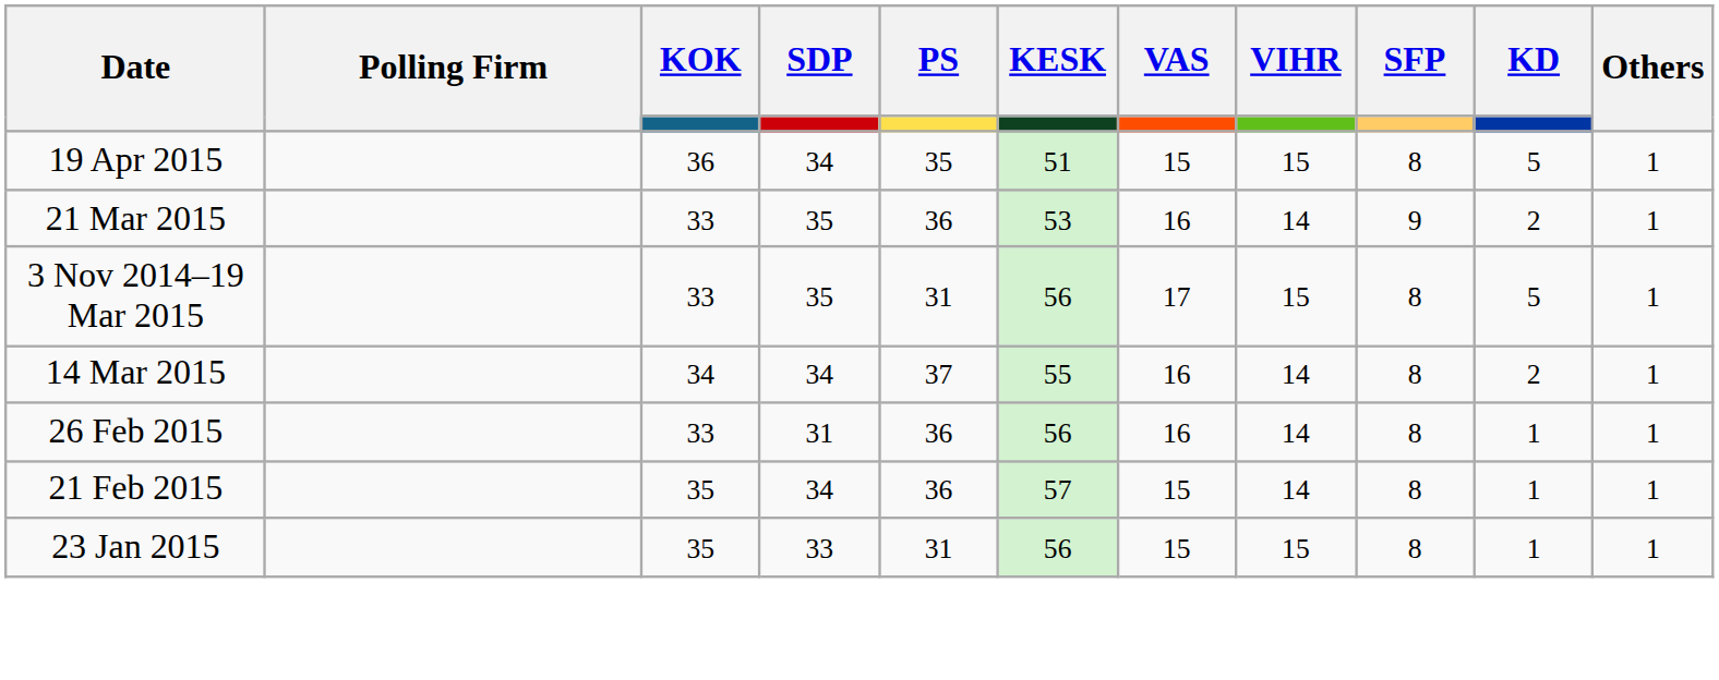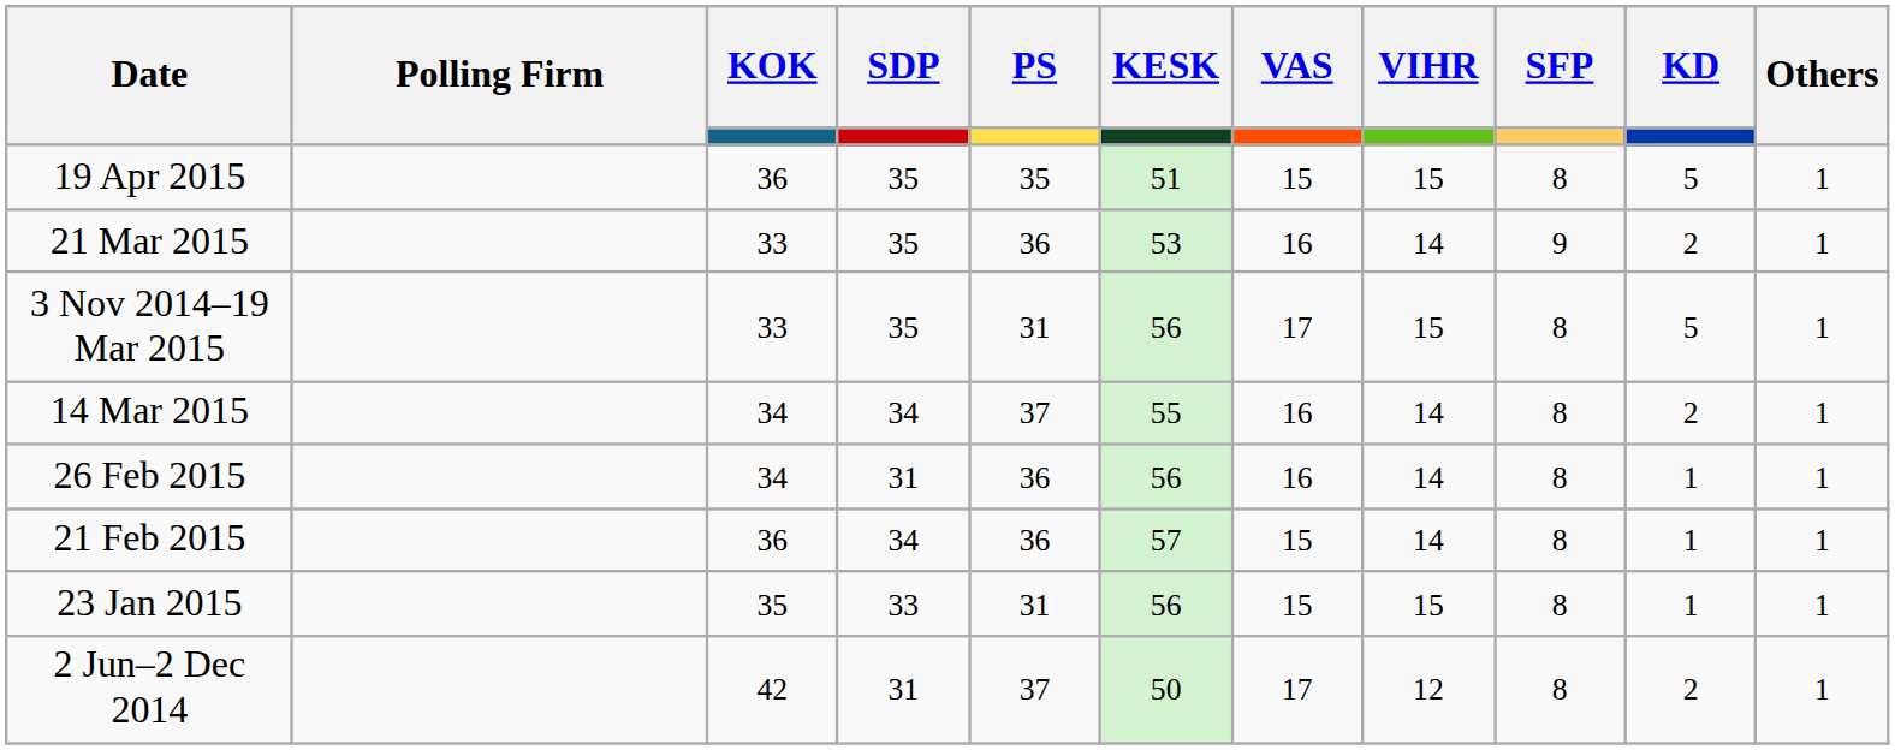 <table class="wikitable" style="text-align:center; font-size:85%; line-height:16px; margin-bottom:0">
 <tr style="height:43px; background-color:#E9E9E9">
 <th style="width:95px;" rowspan="2">Date</th>
 <th style="width:140px;" rowspan="2">Polling Firm</th>
 <th><a href='#'><span>KOK</span></a></th>
 <th><a href='#'><span>SDP</span></a></th>
 <th><a href='#'><span>PS</span></a></th>
 <th><a href='#'><span>KESK</span></a></th>
 <th><a href='#'><span>VAS</span></a></th>
 <th><a href='#'><span>VIHR</span></a></th>
 <th><a href='#'><span>SFP</span></a></th>
 <th><a href='#'><span>KD</span></a></th>
 <th style="width:40px;" rowspan="2">Others</th>
 </tr>
 <tr>
 <th style="background:#136389; width:40px;"></th>
 <th style="background:#CD000a; width:40px;"></th>
 <th style="background:#FEE04D; width:40px;"></th>
 <th style="background:#0E4120; width:40px;"></th>
 <th style="background:#FF4D00; width:40px;"></th>
 <th style="background:#61BF1A; width:40px;"></th>
 <th style="background:#FFCC66; width:40px;"></th>
 <th style="background:#0235A4; width:40px;"></th>
 </tr>
 <tr>
 <td>19 Apr 2015</td>
 <td></td>
 <td style="font-size:80%">36</td>
-<td style="font-size:80%">34</td>
+<td style="font-size:80%">35</td>
 <td style="font-size:80%">35</td>
 <td style="background:#D3F2D0;font-size:80%">51</td>
 <td style="font-size:80%">15</td>
 <td style="font-size:80%">15</td>
 <td style="font-size:80%">8</td>
 <td style="font-size:80%">5</td>
 <td style="font-size:80%">1</td>
 </tr>
 <tr>
 <td>21 Mar 2015</td>
 <td></td>
 <td style="font-size:80%">33</td>
 <td style="font-size:80%">35</td>
 <td style="font-size:80%">36</td>
 <td style="background:#D3F2D0;font-size:80%">53</td>
 <td style="font-size:80%">16</td>
 <td style="font-size:80%">14</td>
 <td style="font-size:80%">9</td>
 <td style="font-size:80%">2</td>
 <td style="font-size:80%">1</td>
 </tr>
 <tr>
 <td>3 Nov 2014–19 Mar 2015</td>
 <td></td>
 <td style="font-size:80%">33</td>
 <td style="font-size:80%">35</td>
 <td style="font-size:80%">31</td>
 <td style="background:#D3F2D0;font-size:80%">56</td>
 <td style="font-size:80%">17</td>
 <td style="font-size:80%">15</td>
 <td style="font-size:80%">8</td>
 <td style="font-size:80%">5</td>
 <td style="font-size:80%">1</td>
 </tr>
 <tr>
 <td>14 Mar 2015</td>
 <td></td>
 <td style="font-size:80%">34</td>
 <td style="font-size:80%">34</td>
 <td style="font-size:80%">37</td>
 <td style="background:#D3F2D0;font-size:80%">55</td>
 <td style="font-size:80%">16</td>
 <td style="font-size:80%">14</td>
 <td style="font-size:80%">8</td>
 <td style="font-size:80%">2</td>
 <td style="font-size:80%">1</td>
 </tr>
 <tr>
 <td>26 Feb 2015</td>
 <td></td>
-<td style="font-size:80%">33</td>
+<td style="font-size:80%">34</td>
 <td style="font-size:80%">31</td>
 <td style="font-size:80%">36</td>
 <td style="background:#D3F2D0;font-size:80%">56</td>
 <td style="font-size:80%">16</td>
 <td style="font-size:80%">14</td>
 <td style="font-size:80%">8</td>
 <td style="font-size:80%">1</td>
 <td style="font-size:80%">1</td>
 </tr>
 <tr>
 <td>21 Feb 2015</td>
 <td></td>
-<td style="font-size:80%">35</td>
+<td style="font-size:80%">36</td>
 <td style="font-size:80%">34</td>
 <td style="font-size:80%">36</td>
 <td style="background:#D3F2D0;font-size:80%">57</td>
 <td style="font-size:80%">15</td>
 <td style="font-size:80%">14</td>
 <td style="font-size:80%">8</td>
 <td style="font-size:80%">1</td>
 <td style="font-size:80%">1</td>
 </tr>
 <tr>
 <td>23 Jan 2015</td>
 <td></td>
 <td style="font-size:80%">35</td>
 <td style="font-size:80%">33</td>
 <td style="font-size:80%">31</td>
 <td style="background:#D3F2D0;font-size:80%">56</td>
 <td style="font-size:80%">15</td>
 <td style="font-size:80%">15</td>
 <td style="font-size:80%">8</td>
 <td style="font-size:80%">1</td>
 <td style="font-size:80%">1</td>
 </tr>
+<tr>
+<td>2 Jun–2 Dec 2014</td>
+<td></td>
+<td style="font-size:80%">42</td>
+<td style="font-size:80%">31</td>
+<td style="font-size:80%">37</td>
+<td style="background:#D3F2D0;font-size:80%">50</td>
+<td style="font-size:80%">17</td>
+<td style="font-size:80%">12</td>
+<td style="font-size:80%">8</td>
+<td style="font-size:80%">2</td>
+<td style="font-size:80%">1</td>
+</tr>
 </table>
